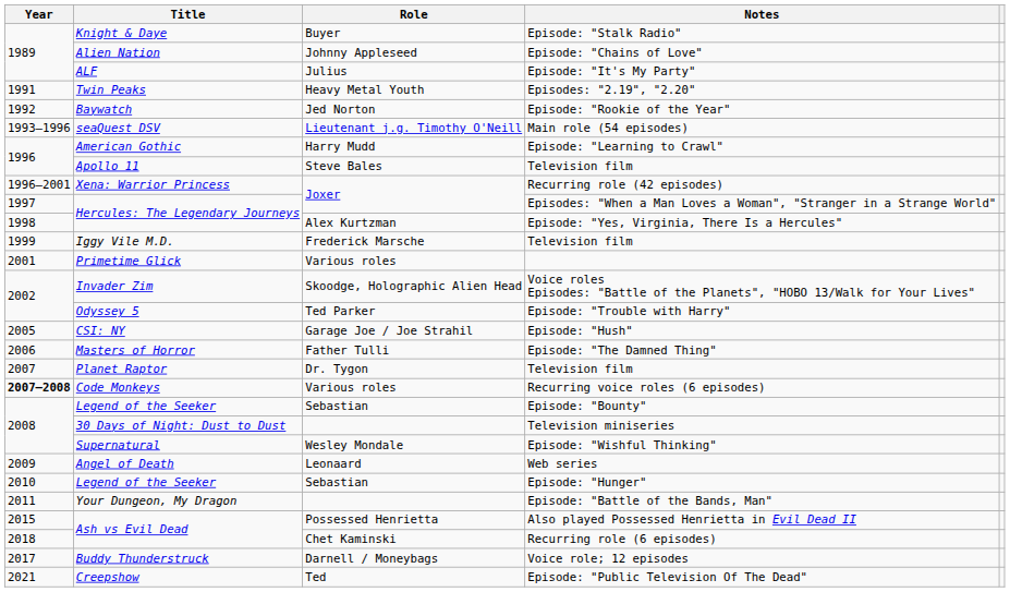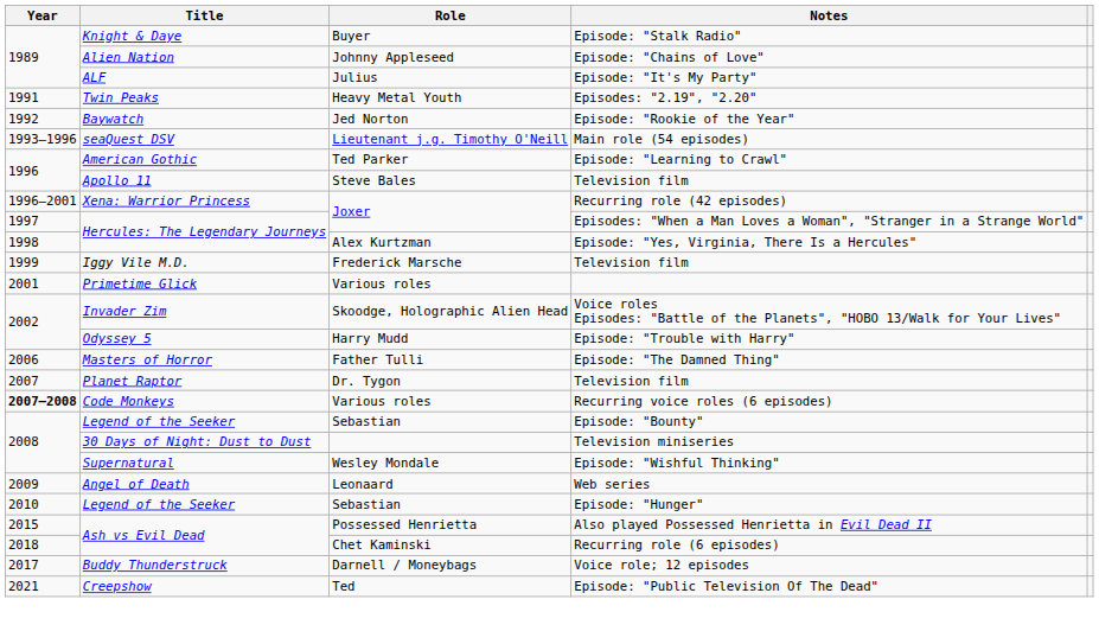 <table class="wikitable sortable">
 <tr>
 <th>Year</th>
 <th>Title</th>
 <th>Role</th>
 <th class="unsortable">Notes</th>
 <th class=unsortable></th>
 </tr>
 <tr>
 <td rowspan=3>1989</td>
 <td><em><a href='#'>Knight & Daye</a></em></td>
 <td>Buyer</td>
 <td>Episode: "Stalk Radio"</td>
 <td></td>
 </tr>
 <tr>
 <td><em><a href='#'>Alien Nation</a></em></td>
 <td>Johnny Appleseed</td>
 <td>Episode: "Chains of Love"</td>
 <td></td>
 </tr>
 <tr>
 <td><em><a href='#'>ALF</a></em></td>
 <td>Julius</td>
 <td>Episode: "It's My Party"</td>
 <td></td>
 </tr>
 <tr>
 <td>1991</td>
 <td><em><a href='#'>Twin Peaks</a></em></td>
 <td>Heavy Metal Youth</td>
 <td>Episodes: "2.19", "2.20"</td>
 <td></td>
 </tr>
 <tr>
 <td>1992</td>
 <td><em><a href='#'>Baywatch</a></em></td>
 <td>Jed Norton</td>
 <td>Episode: "Rookie of the Year"</td>
 <td></td>
 </tr>
 <tr>
 <td>1993–1996</td>
 <td><em><a href='#'>seaQuest DSV</a></em></td>
 <td><a href='#'>Lieutenant j.g. Timothy O'Neill</a></td>
 <td>Main role (54 episodes)</td>
 <td></td>
 </tr>
 <tr>
 <td rowspan=2>1996</td>
 <td><em><a href='#'>American Gothic</a></em></td>
-<td>Harry Mudd</td>
+<td>Ted Parker</td>
 <td>Episode: "Learning to Crawl"</td>
 <td></td>
 </tr>
 <tr>
 <td><em><a href='#'>Apollo 11</a></em></td>
 <td>Steve Bales</td>
 <td>Television film</td>
 <td></td>
 </tr>
 <tr>
 <td>1996–2001</td>
 <td><em><a href='#'>Xena: Warrior Princess</a></em></td>
 <td rowspan=2><a href='#'>Joxer</a></td>
 <td>Recurring role (42 episodes)</td>
 <td></td>
 </tr>
 <tr>
 <td>1997</td>
 <td rowspan=2><em><a href='#'>Hercules: The Legendary Journeys</a></em></td>
 <td>Episodes: "When a Man Loves a Woman", "Stranger in a Strange World"</td>
 <td></td>
 </tr>
 <tr>
 <td>1998</td>
 <td>Alex Kurtzman</td>
 <td>Episode: "Yes, Virginia, There Is a Hercules"</td>
 <td></td>
 </tr>
 <tr>
 <td>1999</td>
 <td><em>Iggy Vile M.D.</em></td>
 <td>Frederick Marsche</td>
 <td>Television film</td>
 <td></td>
 </tr>
 <tr>
 <td>2001</td>
 <td><em><a href='#'>Primetime Glick</a></em></td>
 <td>Various roles</td>
 <td></td>
 <td></td>
 </tr>
 <tr>
 <td rowspan=2>2002</td>
 <td><em><a href='#'>Invader Zim</a></em></td>
 <td>Skoodge, Holographic Alien Head</td>
 <td>Voice roles<br>Episodes: "Battle of the Planets", "HOBO 13/Walk for Your Lives"</td>
 <td></td>
 </tr>
 <tr>
 <td><em><a href='#'>Odyssey 5</a></em></td>
-<td>Ted Parker</td>
+<td>Harry Mudd</td>
 <td>Episode: "Trouble with Harry"</td>
-<td></td>
-</tr>
-<tr>
-<td>2005</td>
-<td><em><a href='#'>CSI: NY</a></em></td>
-<td>Garage Joe / Joe Strahil</td>
-<td>Episode: "Hush"</td>
 <td></td>
 </tr>
 <tr>
 <td>2006</td>
 <td><em><a href='#'>Masters of Horror</a></em></td>
 <td>Father Tulli</td>
 <td>Episode: "The Damned Thing"</td>
 <td></td>
 </tr>
 <tr>
 <td>2007</td>
 <td><em><a href='#'>Planet Raptor</a></em></td>
 <td>Dr. Tygon</td>
 <td>Television film</td>
 <td></td>
 </tr>
 <tr>
 <td><strong>2007–2008</strong></td>
 <td><em><a href='#'>Code Monkeys</a></em></td>
 <td>Various roles</td>
 <td>Recurring voice roles (6 episodes)</td>
 <td></td>
 </tr>
 <tr>
 <td rowspan=3>2008</td>
 <td><em><a href='#'>Legend of the Seeker</a></em></td>
 <td>Sebastian</td>
 <td>Episode: "Bounty"</td>
 <td></td>
 </tr>
 <tr>
 <td><em><a href='#'>30 Days of Night: Dust to Dust</a></em></td>
 <td></td>
 <td>Television miniseries</td>
 <td></td>
 </tr>
 <tr>
 <td><em><a href='#'>Supernatural</a></em></td>
 <td>Wesley Mondale</td>
 <td>Episode: "Wishful Thinking"</td>
 <td></td>
 </tr>
 <tr>
 <td>2009</td>
 <td><em><a href='#'>Angel of Death</a></em></td>
 <td>Leonaard</td>
 <td>Web series</td>
 </tr>
 <tr>
 <td>2010</td>
 <td><em><a href='#'>Legend of the Seeker</a></em></td>
 <td>Sebastian</td>
 <td>Episode: "Hunger"</td>
 <td></td>
 </tr>
 <tr>
-<td>2011</td>
-<td><em>Your Dungeon, My Dragon</em></td>
-<td></td>
-<td>Episode: "Battle of the Bands, Man"</td>
-<td></td>
-</tr>
-<tr>
 <td>2015</td>
 <td rowspan=2><em><a href='#'>Ash vs Evil Dead</a></em></td>
 <td>Possessed Henrietta</td>
 <td>Also played Possessed Henrietta in <em><a href='#'>Evil Dead II</a></em></td>
 <td></td>
 </tr>
 <tr>
 <td>2018</td>
 <td>Chet Kaminski</td>
 <td>Recurring role (6 episodes)</td>
 <td></td>
 </tr>
 <tr>
 <td>2017</td>
 <td><em><a href='#'>Buddy Thunderstruck</a></em></td>
 <td>Darnell / Moneybags</td>
 <td>Voice role; 12 episodes</td>
 <td></td>
 </tr>
 <tr>
 <td>2021</td>
 <td><em><a href='#'>Creepshow</a></em></td>
 <td>Ted</td>
 <td>Episode: "Public Television Of The Dead"</td>
 <td></td>
 </tr>
 </table>
